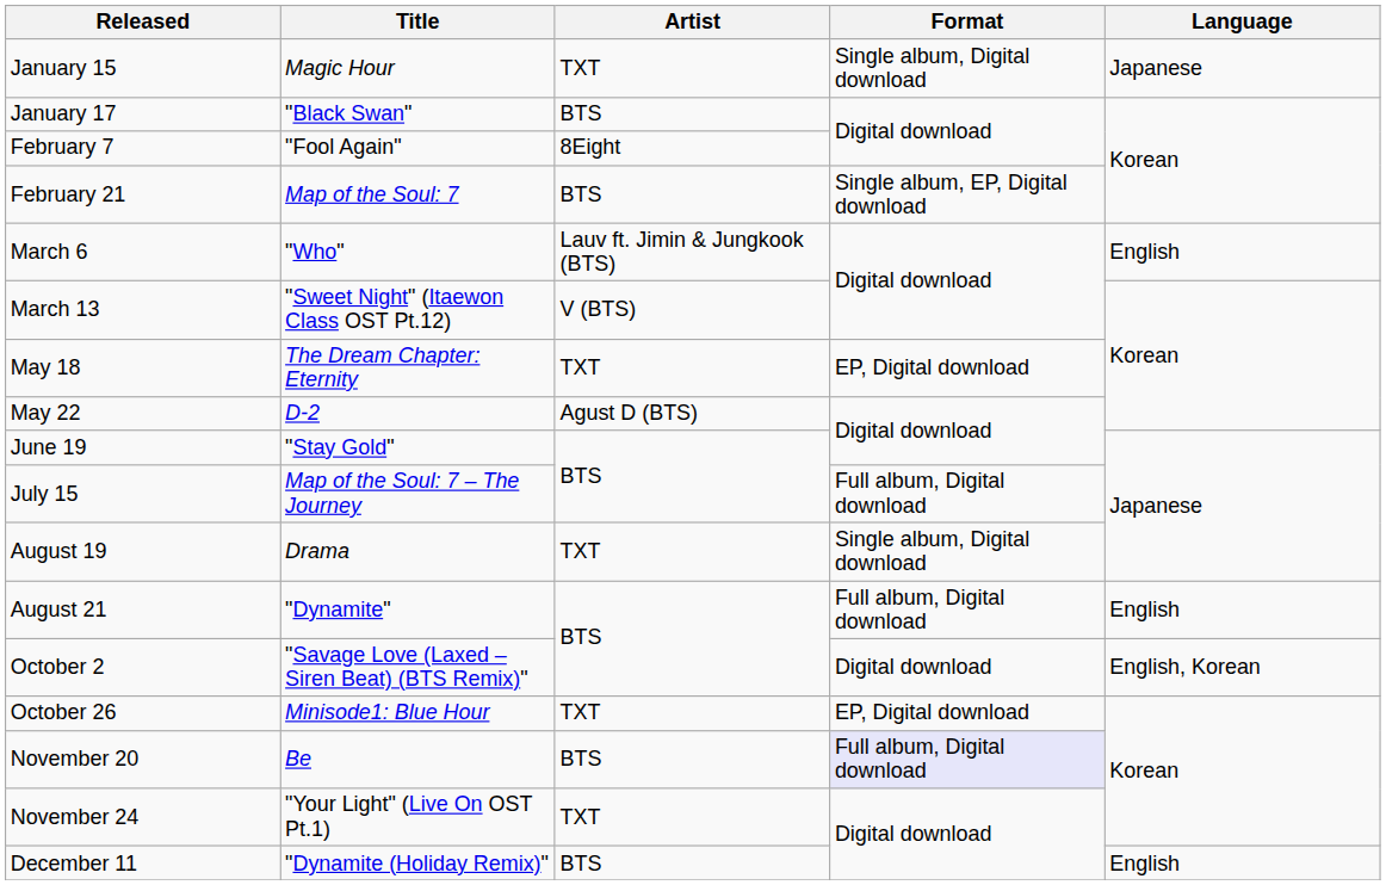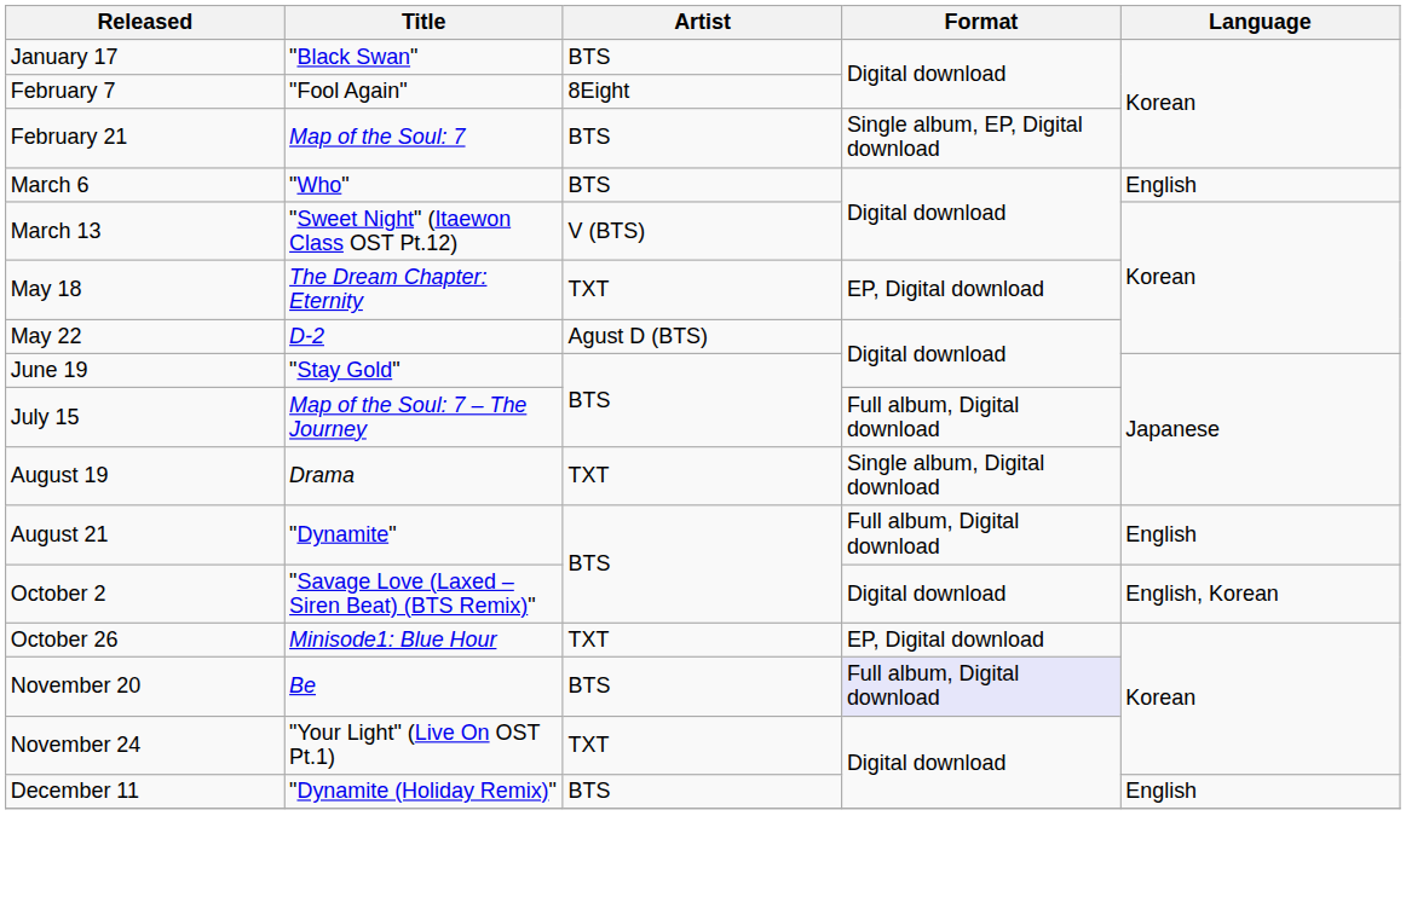 <table class="wikitable sortable" align="left center" style="width:65%;">
 <tr>
 <th style="width:20%;">Released</th>
 <th style="width:20%;">Title</th>
 <th style="width:20%;">Artist</th>
 <th style="width:20%;">Format</th>
 <th style="width:20%;">Language</th>
-</tr>
-<tr>
-<td>January 15</td>
-<td><em>Magic Hour</em></td>
-<td>TXT</td>
-<td>Single album, Digital download</td>
-<td>Japanese</td>
 </tr>
 <tr>
 <td>January 17</td>
 <td>"<a href='#'>Black Swan</a>"</td>
 <td>BTS</td>
 <td rowspan="2">Digital download</td>
 <td rowspan="3">Korean</td>
 </tr>
 <tr>
 <td>February 7</td>
 <td>"Fool Again"</td>
 <td>8Eight</td>
 </tr>
 <tr>
 <td>February 21</td>
 <td><em><a href='#'>Map of the Soul: 7</a></em></td>
 <td>BTS</td>
 <td>Single album, EP, Digital download</td>
 </tr>
 <tr>
 <td>March 6</td>
 <td>"<a href='#'>Who</a>"</td>
-<td>Lauv ft. Jimin & Jungkook (BTS)</td>
+<td>BTS</td>
 <td rowspan="2">Digital download</td>
 <td>English</td>
 </tr>
 <tr>
 <td>March 13</td>
 <td>"<a href='#'>Sweet Night</a>" (<a href='#'>Itaewon Class</a> OST Pt.12)</td>
 <td>V (BTS)</td>
 <td rowspan="3">Korean</td>
 </tr>
 <tr>
 <td>May 18</td>
 <td><em><a href='#'>The Dream Chapter: Eternity</a></em></td>
 <td>TXT</td>
 <td>EP, Digital download</td>
 </tr>
 <tr>
 <td>May 22</td>
 <td><em><a href='#'>D-2</a></em></td>
 <td>Agust D (BTS)</td>
 <td rowspan="2">Digital download</td>
 </tr>
 <tr>
 <td>June 19</td>
 <td>"<a href='#'>Stay Gold</a>"</td>
 <td rowspan="2">BTS</td>
 <td rowspan="3">Japanese</td>
 </tr>
 <tr>
 <td>July 15</td>
 <td><em><a href='#'>Map of the Soul: 7 – The Journey</a></em></td>
 <td>Full album, Digital download</td>
 </tr>
 <tr>
 <td>August 19</td>
 <td><em>Drama</em></td>
 <td>TXT</td>
 <td>Single album, Digital download</td>
 </tr>
 <tr>
 <td>August 21</td>
 <td>"<a href='#'>Dynamite</a>"</td>
 <td rowspan="2">BTS</td>
 <td>Full album, Digital download</td>
 <td>English</td>
 </tr>
 <tr>
 <td>October 2</td>
 <td>"<a href='#'>Savage Love (Laxed – Siren Beat) (BTS Remix)</a>"</td>
 <td>Digital download</td>
 <td>English, Korean</td>
 </tr>
 <tr>
 <td>October 26</td>
 <td><em><a href='#'>Minisode1: Blue Hour</a></em></td>
 <td>TXT</td>
 <td>EP, Digital download</td>
 <td rowspan="3">Korean</td>
 </tr>
 <tr>
 <td>November 20</td>
 <td><em><a href='#'>Be</a></em></td>
 <td>BTS</td>
 <td style="background: lavender;">Full album, Digital download</td>
 </tr>
 <tr>
 <td>November 24</td>
 <td>"Your Light" (<a href='#'>Live On</a> OST Pt.1)</td>
 <td>TXT</td>
 <td rowspan="2">Digital download</td>
 </tr>
 <tr>
 <td>December 11</td>
 <td>"<a href='#'>Dynamite (Holiday Remix)</a>"</td>
 <td>BTS</td>
 <td>English</td>
 </tr>
 <tr>
 </tr>
 </table>
